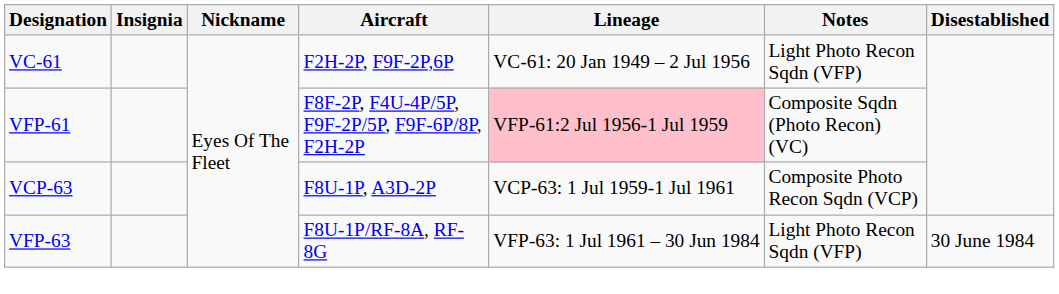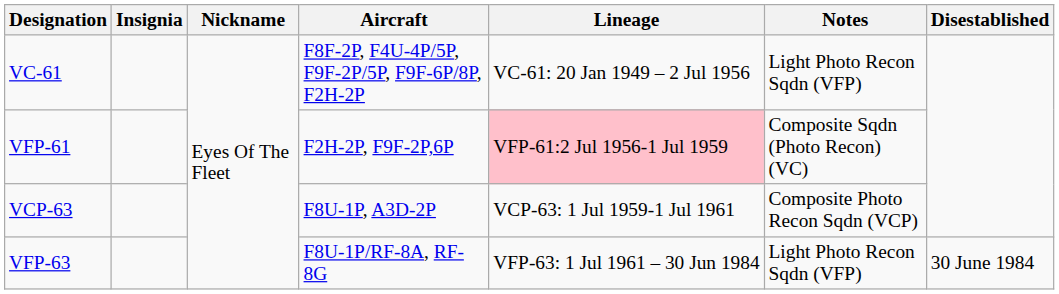 <table class="wikitable">
 <tr>
 <th>Designation</th>
 <th>Insignia</th>
 <th>Nickname</th>
 <th>Aircraft</th>
 <th>Lineage</th>
 <th>Notes</th>
 <th>Disestablished</th>
 </tr>
 <tr>
 <td><a href='#'>VC-61</a></td>
 <td></td>
 <td Rowspan="4">Eyes Of The Fleet</td>
-<td><a href='#'>F2H-2P</a>, <a href='#'>F9F-2P,6P</a></td>
+<td><a href='#'>F8F-2P</a>, <a href='#'>F4U-4P/5P</a>, <a href='#'>F9F-2P/5P</a>, <a href='#'>F9F-6P/8P</a>, <a href='#'>F2H-2P</a></td>
 <td style="white-space: nowrap;">VC-61: 20 Jan 1949 – 2 Jul 1956</td>
 <td>Light Photo Recon Sqdn (VFP)</td>
 </tr>
 <tr>
 <td><a href='#'>VFP-61</a></td>
 <td></td>
-<td><a href='#'>F8F-2P</a>, <a href='#'>F4U-4P/5P</a>, <a href='#'>F9F-2P/5P</a>, <a href='#'>F9F-6P/8P</a>, <a href='#'>F2H-2P</a></td>
+<td><a href='#'>F2H-2P</a>, <a href='#'>F9F-2P,6P</a></td>
 <td style="background: pink; white-space: nowrap;">VFP-61:2 Jul 1956-1 Jul 1959</td>
 <td>Composite Sqdn (Photo Recon) (VC)</td>
 </tr>
 <tr>
 <td><a href='#'>VCP-63</a></td>
 <td></td>
 <td><a href='#'>F8U-1P</a>, <a href='#'>A3D-2P</a></td>
 <td style="white-space: nowrap;">VCP-63: 1 Jul 1959-1 Jul 1961</td>
 <td>Composite Photo Recon Sqdn (VCP)</td>
 </tr>
 <tr>
 <td><a href='#'>VFP-63</a></td>
 <td></td>
 <td><a href='#'>F8U-1P/RF-8A</a>, <a href='#'>RF-8G</a></td>
 <td style="white-space: nowrap;">VFP-63: 1 Jul 1961 – 30 Jun 1984</td>
 <td>Light Photo Recon Sqdn (VFP)</td>
 <td>30 June 1984</td>
 </tr>
 </table>
